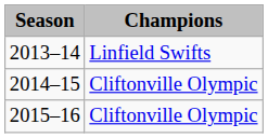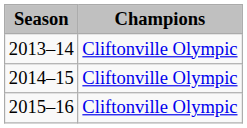 <table class="wikitable">
 <tr>
 <th style="background:silver;">Season</th>
 <th style="background:silver;">Champions</th>
 </tr>
 <tr>
 <td>2013–14</td>
-<td><a href='#'>Linfield Swifts</a></td>
+<td><a href='#'>Cliftonville Olympic</a></td>
 </tr>
 <tr>
 <td>2014–15</td>
 <td><a href='#'>Cliftonville Olympic</a></td>
 </tr>
 <tr>
 <td>2015–16</td>
 <td><a href='#'>Cliftonville Olympic</a></td>
 </tr>
 </table>
